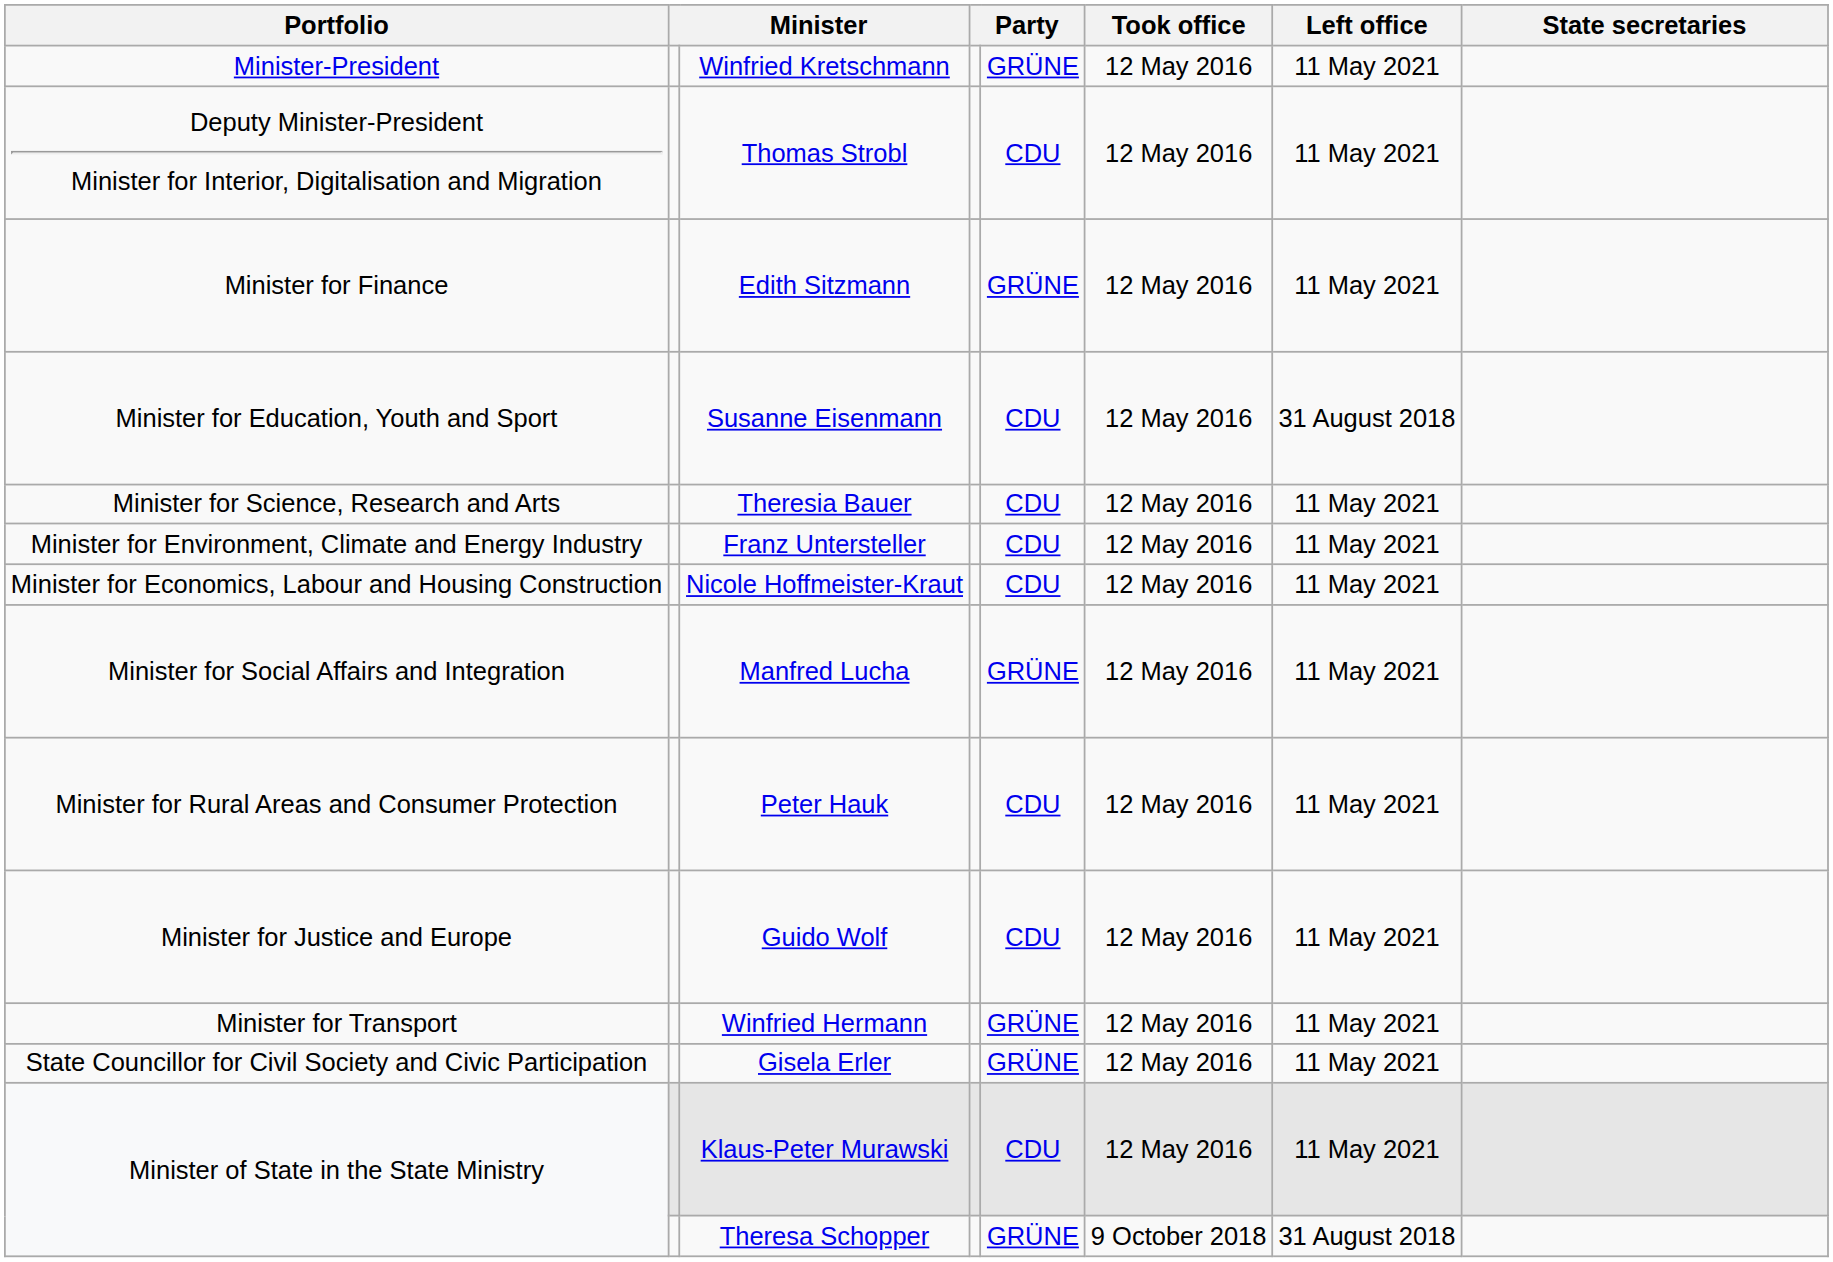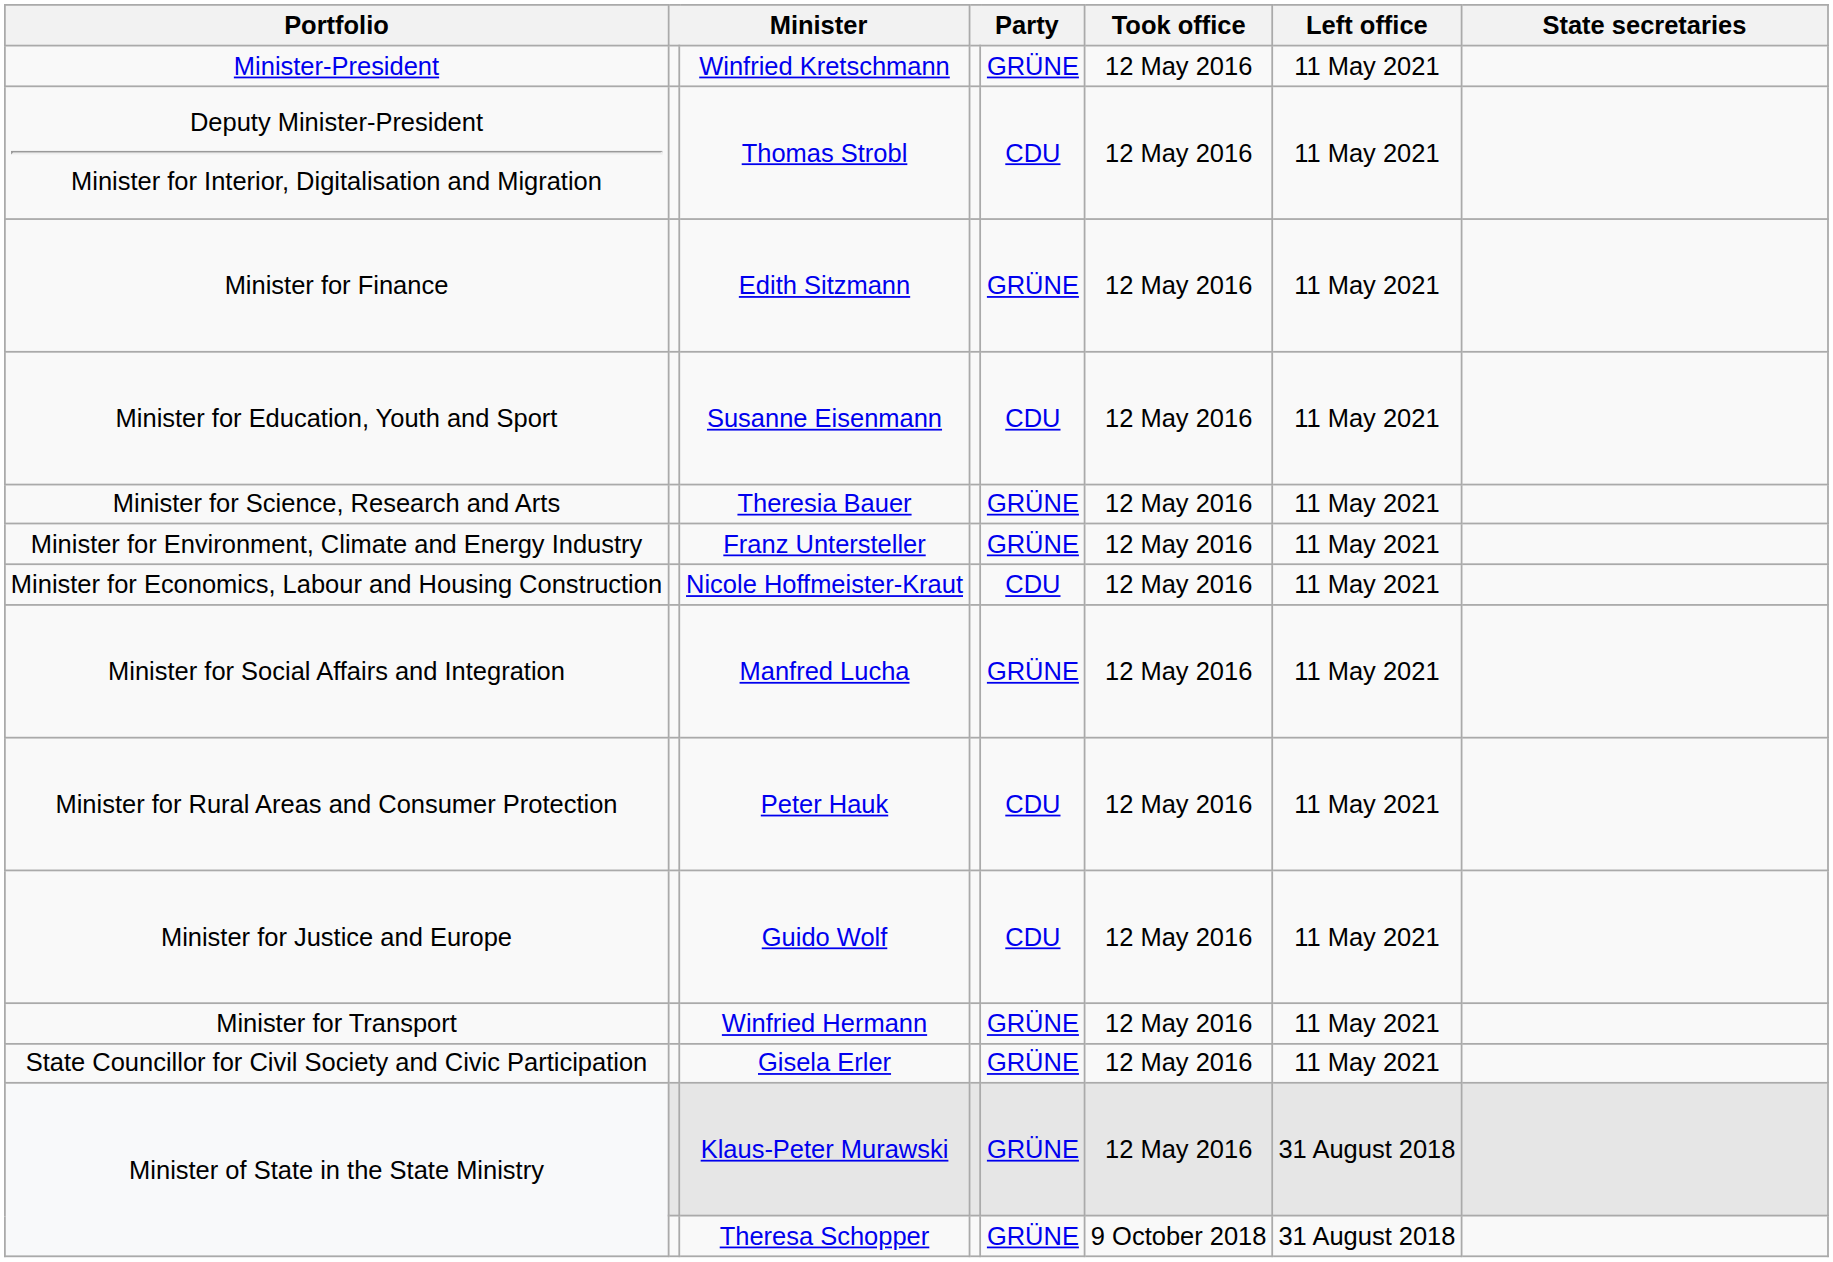 <table class=wikitable style="text-align:center; font-size:90%">
 <tr>
 <th>Portfolio</th>
 <th colspan=2>Minister</th>
 <th colspan=2>Party</th>
 <th>Took office</th>
 <th>Left office</th>
 <th style="width:200px">State secretaries</th>
 </tr>
 <tr>
 <td><a href='#'>Minister-President</a><br></td>
 <td></td>
 <td><a href='#'>Winfried Kretschmann</a><br></td>
 <td bgcolor=></td>
 <td><a href='#'>GRÜNE</a></td>
 <td>12 May 2016</td>
 <td>11 May 2021</td>
 <td></td>
 </tr>
 <tr style="height:75px">
 <td>Deputy Minister-President<hr>Minister for Interior, Digitalisation and Migration<br></td>
 <td></td>
 <td><a href='#'>Thomas Strobl</a><br></td>
 <td bgcolor=></td>
 <td><a href='#'>CDU</a></td>
 <td>12 May 2016</td>
 <td>11 May 2021</td>
 <td></td>
 </tr>
 <tr style="height:75px">
 <td>Minister for Finance</td>
 <td></td>
 <td><a href='#'>Edith Sitzmann</a><br></td>
 <td bgcolor=></td>
 <td><a href='#'>GRÜNE</a></td>
 <td>12 May 2016</td>
 <td>11 May 2021</td>
 <td></td>
 </tr>
 <tr style="height:75px">
 <td>Minister for Education, Youth and Sport</td>
 <td></td>
 <td><a href='#'>Susanne Eisenmann</a><br></td>
 <td bgcolor=></td>
 <td><a href='#'>CDU</a></td>
 <td>12 May 2016</td>
-<td>31 August 2018</td>
+<td>11 May 2021</td>
 <td></td>
 </tr>
 <tr>
 <td>Minister for Science, Research and Arts</td>
 <td></td>
 <td><a href='#'>Theresia Bauer</a><br></td>
 <td bgcolor=></td>
-<td><a href='#'>CDU</a></td>
+<td><a href='#'>GRÜNE</a></td>
 <td>12 May 2016</td>
 <td>11 May 2021</td>
 <td></td>
 </tr>
 <tr>
 <td>Minister for Environment, Climate and Energy Industry</td>
 <td></td>
 <td><a href='#'>Franz Untersteller</a><br></td>
 <td bgcolor=></td>
-<td><a href='#'>CDU</a></td>
+<td><a href='#'>GRÜNE</a></td>
 <td>12 May 2016</td>
 <td>11 May 2021</td>
 <td></td>
 </tr>
 <tr>
 <td>Minister for Economics, Labour and Housing Construction</td>
 <td></td>
 <td><a href='#'>Nicole Hoffmeister-Kraut</a><br></td>
 <td bgcolor=></td>
 <td><a href='#'>CDU</a></td>
 <td>12 May 2016</td>
 <td>11 May 2021</td>
 <td></td>
 </tr>
 <tr style="height:75px">
 <td>Minister for Social Affairs and Integration</td>
 <td></td>
 <td><a href='#'>Manfred Lucha</a><br></td>
 <td bgcolor=></td>
 <td><a href='#'>GRÜNE</a></td>
 <td>12 May 2016</td>
 <td>11 May 2021</td>
 <td></td>
 </tr>
 <tr style="height:75px">
 <td>Minister for Rural Areas and Consumer Protection</td>
 <td></td>
 <td><a href='#'>Peter Hauk</a><br></td>
 <td bgcolor=></td>
 <td><a href='#'>CDU</a></td>
 <td>12 May 2016</td>
 <td>11 May 2021</td>
 <td></td>
 </tr>
 <tr style="height:75px">
 <td>Minister for Justice and Europe</td>
 <td></td>
 <td><a href='#'>Guido Wolf</a><br></td>
 <td bgcolor=></td>
 <td><a href='#'>CDU</a></td>
 <td>12 May 2016</td>
 <td>11 May 2021</td>
 <td></td>
 </tr>
 <tr>
 <td>Minister for Transport</td>
 <td></td>
 <td><a href='#'>Winfried Hermann</a><br></td>
 <td bgcolor=></td>
 <td><a href='#'>GRÜNE</a></td>
 <td>12 May 2016</td>
 <td>11 May 2021</td>
 <td></td>
 </tr>
 <tr>
 <td>State Councillor for Civil Society and Civic Participation</td>
 <td></td>
 <td><a href='#'>Gisela Erler</a><br></td>
 <td bgcolor=></td>
 <td><a href='#'>GRÜNE</a></td>
 <td>12 May 2016</td>
 <td>11 May 2021</td>
 <td></td>
 </tr>
 <tr style="background-color:#E6E6E6; height:75px">
 <td rowspan=2 style="background-color:#F8F9FA">Minister of State in the State Ministry</td>
 <td></td>
 <td><a href='#'>Klaus-Peter Murawski</a><br></td>
 <td bgcolor=></td>
-<td><a href='#'>CDU</a></td>
+<td><a href='#'>GRÜNE</a></td>
 <td>12 May 2016</td>
-<td>11 May 2021</td>
+<td>31 August 2018</td>
 <td></td>
 </tr>
 <tr>
 <td></td>
 <td><a href='#'>Theresa Schopper</a><br></td>
 <td bgcolor=></td>
 <td><a href='#'>GRÜNE</a></td>
 <td>9 October 2018</td>
 <td>31 August 2018</td>
 <td></td>
 </tr>
 </table>
